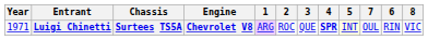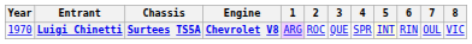 <table class="wikitable" style="text-align:center; font-size:90%">
 <tr>
 <th>Year</th>
 <th>Entrant</th>
 <th>Chassis</th>
 <th>Engine</th>
 <th>1</th>
 <th>2</th>
 <th>3</th>
 <th>4</th>
 <th>5</th>
+<th>6</th>
 <th>7</th>
-<th>6</th>
 <th>8</th>
 </tr>
 <tr>
-<td><a href='#'>1971</a></td>
+<td><a href='#'>1970</a></td>
 <th><a href='#'>Luigi Chinetti</a></th>
 <th><a href='#'>Surtees</a> <a href='#'>TS5A</a></th>
 <th><a href='#'>Chevrolet</a> <a href='#'>V8</a></th>
 <td style="background:#efcfff;"><a href='#'>ARG</a><br></td>
 <td><a href='#'>ROC</a></td>
 <td><a href='#'>QUE</a></td>
-<td><strong><a href='#'>SPR</a></strong></td>
+<td><a href='#'>SPR</a></td>
 <td style="background: lightyellow;"><a href='#'>INT</a></td>
+<td><a href='#'>RIN</a></td>
 <td><a href='#'>OUL</a></td>
-<td><a href='#'>RIN</a></td>
 <td><a href='#'>VIC</a></td>
 </tr>
 </table>
